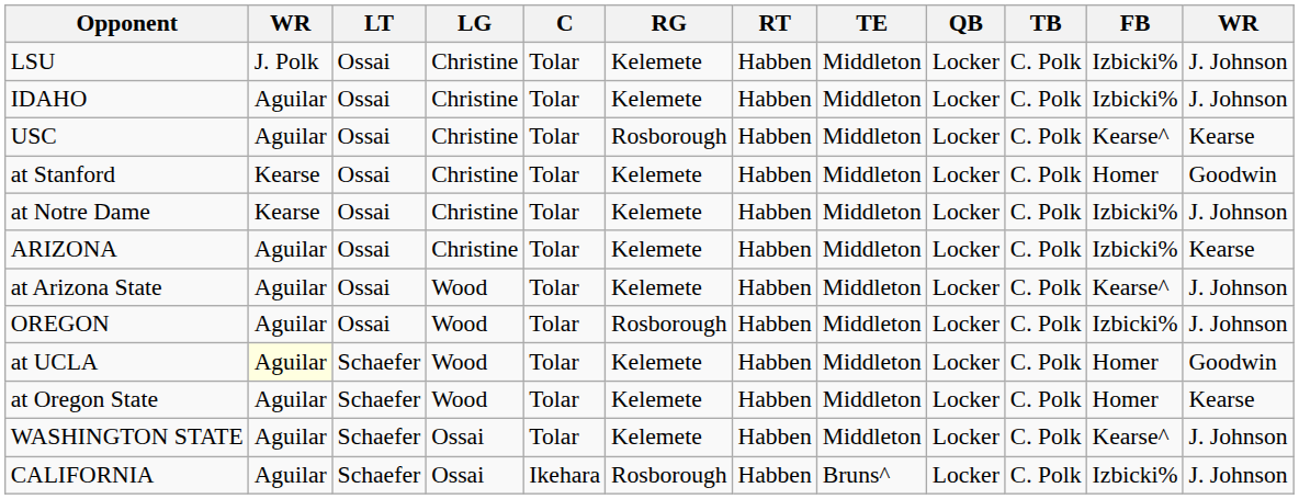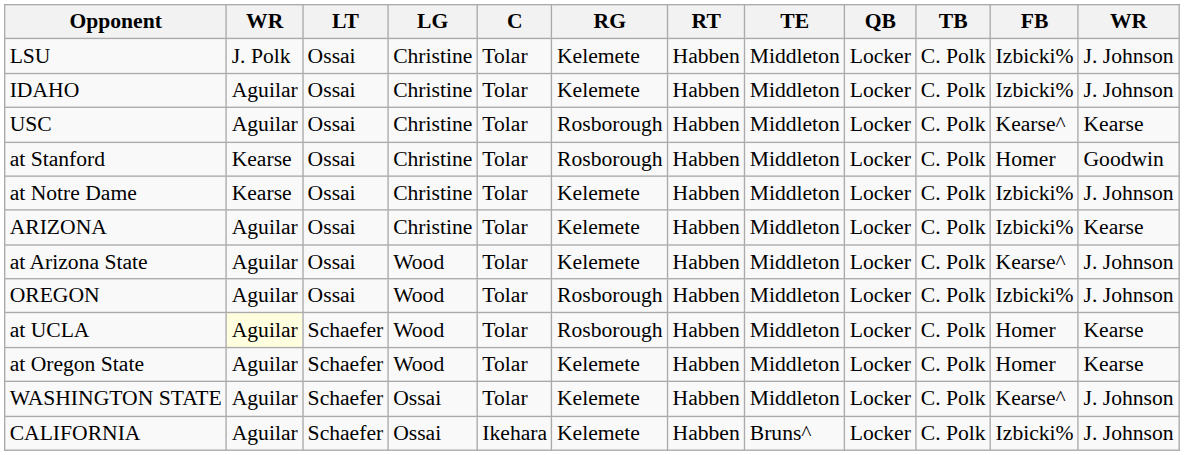 <table class="wikitable">
 <tr>
 <th>Opponent</th>
 <th>WR</th>
 <th>LT</th>
 <th>LG</th>
 <th>C</th>
 <th>RG</th>
 <th>RT</th>
 <th>TE</th>
 <th>QB</th>
 <th>TB</th>
 <th>FB</th>
 <th>WR</th>
 </tr>
 <tr>
 <td>LSU</td>
 <td>J. Polk</td>
 <td>Ossai</td>
 <td>Christine</td>
 <td>Tolar</td>
 <td>Kelemete</td>
 <td>Habben</td>
 <td>Middleton</td>
 <td>Locker</td>
 <td>C. Polk</td>
 <td>Izbicki%</td>
 <td>J. Johnson</td>
 </tr>
 <tr>
 <td>IDAHO</td>
 <td>Aguilar</td>
 <td>Ossai</td>
 <td>Christine</td>
 <td>Tolar</td>
 <td>Kelemete</td>
 <td>Habben</td>
 <td>Middleton</td>
 <td>Locker</td>
 <td>C. Polk</td>
 <td>Izbicki%</td>
 <td>J. Johnson</td>
 </tr>
 <tr>
 <td>USC</td>
 <td>Aguilar</td>
 <td>Ossai</td>
 <td>Christine</td>
 <td>Tolar</td>
 <td>Rosborough</td>
 <td>Habben</td>
 <td>Middleton</td>
 <td>Locker</td>
 <td>C. Polk</td>
 <td>Kearse^</td>
 <td>Kearse</td>
 </tr>
 <tr>
 <td>at Stanford</td>
 <td>Kearse</td>
 <td>Ossai</td>
 <td>Christine</td>
 <td>Tolar</td>
-<td>Kelemete</td>
+<td>Rosborough</td>
 <td>Habben</td>
 <td>Middleton</td>
 <td>Locker</td>
 <td>C. Polk</td>
 <td>Homer</td>
 <td>Goodwin</td>
 </tr>
 <tr>
 <td>at Notre Dame</td>
 <td>Kearse</td>
 <td>Ossai</td>
 <td>Christine</td>
 <td>Tolar</td>
 <td>Kelemete</td>
 <td>Habben</td>
 <td>Middleton</td>
 <td>Locker</td>
 <td>C. Polk</td>
 <td>Izbicki%</td>
 <td>J. Johnson</td>
 </tr>
 <tr>
 <td>ARIZONA</td>
 <td>Aguilar</td>
 <td>Ossai</td>
 <td>Christine</td>
 <td>Tolar</td>
 <td>Kelemete</td>
 <td>Habben</td>
 <td>Middleton</td>
 <td>Locker</td>
 <td>C. Polk</td>
 <td>Izbicki%</td>
 <td>Kearse</td>
 </tr>
 <tr>
 <td>at Arizona State</td>
 <td>Aguilar</td>
 <td>Ossai</td>
 <td>Wood</td>
 <td>Tolar</td>
 <td>Kelemete</td>
 <td>Habben</td>
 <td>Middleton</td>
 <td>Locker</td>
 <td>C. Polk</td>
 <td>Kearse^</td>
 <td>J. Johnson</td>
 </tr>
 <tr>
 <td>OREGON</td>
 <td>Aguilar</td>
 <td>Ossai</td>
 <td>Wood</td>
 <td>Tolar</td>
 <td>Rosborough</td>
 <td>Habben</td>
 <td>Middleton</td>
 <td>Locker</td>
 <td>C. Polk</td>
 <td>Izbicki%</td>
 <td>J. Johnson</td>
 </tr>
 <tr>
 <td>at UCLA</td>
 <td style="background: lightyellow;">Aguilar</td>
 <td>Schaefer</td>
 <td>Wood</td>
 <td>Tolar</td>
-<td>Kelemete</td>
+<td>Rosborough</td>
 <td>Habben</td>
 <td>Middleton</td>
 <td>Locker</td>
 <td>C. Polk</td>
 <td>Homer</td>
-<td>Goodwin</td>
+<td>Kearse</td>
 </tr>
 <tr>
 <td>at Oregon State</td>
 <td>Aguilar</td>
 <td>Schaefer</td>
 <td>Wood</td>
 <td>Tolar</td>
 <td>Kelemete</td>
 <td>Habben</td>
 <td>Middleton</td>
 <td>Locker</td>
 <td>C. Polk</td>
 <td>Homer</td>
 <td>Kearse</td>
 </tr>
 <tr>
 <td>WASHINGTON STATE</td>
 <td>Aguilar</td>
 <td>Schaefer</td>
 <td>Ossai</td>
 <td>Tolar</td>
 <td>Kelemete</td>
 <td>Habben</td>
 <td>Middleton</td>
 <td>Locker</td>
 <td>C. Polk</td>
 <td>Kearse^</td>
 <td>J. Johnson</td>
 </tr>
 <tr>
 <td>CALIFORNIA</td>
 <td>Aguilar</td>
 <td>Schaefer</td>
 <td>Ossai</td>
 <td>Ikehara</td>
-<td>Rosborough</td>
+<td>Kelemete</td>
 <td>Habben</td>
 <td>Bruns^</td>
 <td>Locker</td>
 <td>C. Polk</td>
 <td>Izbicki%</td>
 <td>J. Johnson</td>
 </tr>
 </table>
